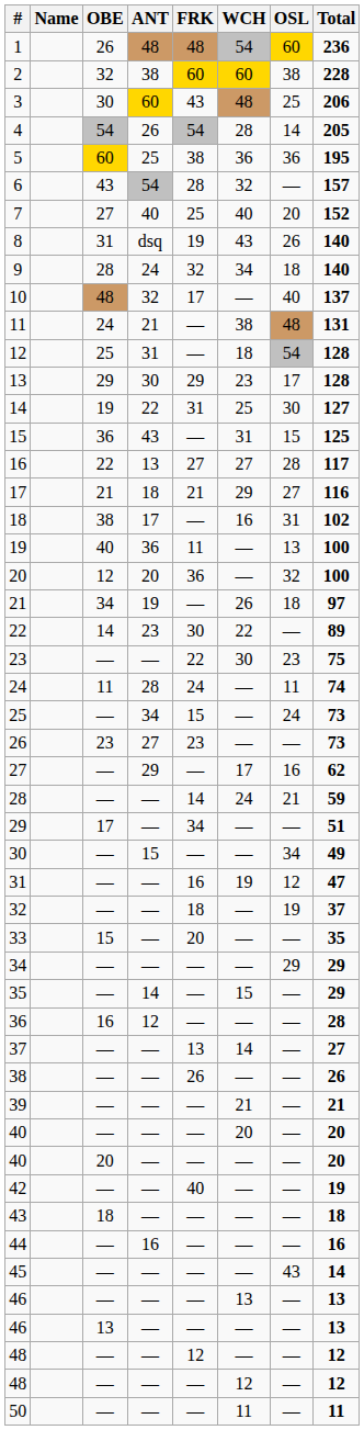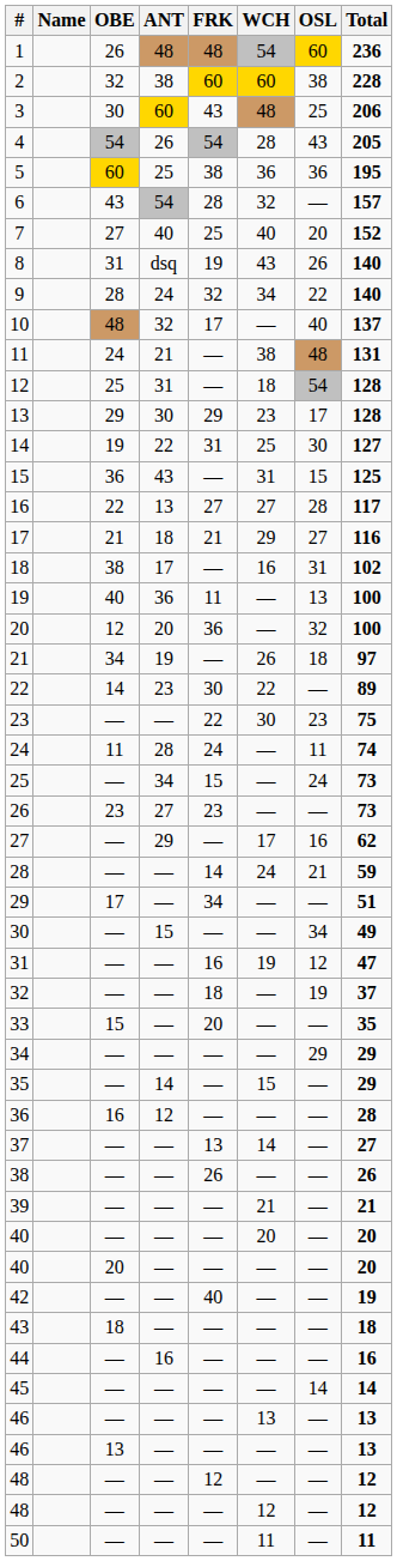 <table class="wikitable sortable" style="text-align:center;">
 <tr>
 <th>#</th>
 <th>Name</th>
 <th>OBE</th>
 <th>ANT</th>
 <th>FRK</th>
 <th>WCH</th>
 <th>OSL</th>
 <th>Total</th>
 </tr>
 <tr>
 <td>1</td>
 <td align="left"></td>
 <td>26</td>
 <td bgcolor=CC9966>48</td>
 <td bgcolor=CC9966>48</td>
 <td bgcolor="silver">54</td>
 <td bgcolor="gold">60</td>
 <td><strong>236</strong></td>
 </tr>
 <tr>
 <td>2</td>
 <td align="left"></td>
 <td>32</td>
 <td>38</td>
 <td bgcolor="gold">60</td>
 <td bgcolor="gold">60</td>
 <td>38</td>
 <td><strong>228</strong></td>
 </tr>
 <tr>
 <td>3</td>
 <td align="left"></td>
 <td>30</td>
 <td bgcolor="gold">60</td>
 <td>43</td>
 <td bgcolor=CC9966>48</td>
 <td>25</td>
 <td><strong>206</strong></td>
 </tr>
 <tr>
 <td>4</td>
 <td align="left"></td>
 <td bgcolor="silver">54</td>
 <td>26</td>
 <td bgcolor="silver">54</td>
 <td>28</td>
-<td>14</td>
+<td>43</td>
 <td><strong>205</strong></td>
 </tr>
 <tr>
 <td>5</td>
 <td align="left"></td>
 <td bgcolor="gold">60</td>
 <td>25</td>
 <td>38</td>
 <td>36</td>
 <td>36</td>
 <td><strong>195</strong></td>
 </tr>
 <tr>
 <td>6</td>
 <td align="left"></td>
 <td>43</td>
 <td bgcolor="silver">54</td>
 <td>28</td>
 <td>32</td>
 <td>—</td>
 <td><strong>157</strong></td>
 </tr>
 <tr>
 <td>7</td>
 <td align="left"></td>
 <td>27</td>
 <td>40</td>
 <td>25</td>
 <td>40</td>
 <td>20</td>
 <td><strong>152</strong></td>
 </tr>
 <tr>
 <td>8</td>
 <td align="left"></td>
 <td>31</td>
 <td>dsq</td>
 <td>19</td>
 <td>43</td>
 <td>26</td>
 <td><strong>140</strong></td>
 </tr>
 <tr>
 <td>9</td>
 <td align="left"></td>
 <td>28</td>
 <td>24</td>
 <td>32</td>
 <td>34</td>
-<td>18</td>
+<td>22</td>
 <td><strong>140</strong></td>
 </tr>
 <tr>
 <td>10</td>
 <td align="left"></td>
 <td bgcolor=CC9966>48</td>
 <td>32</td>
 <td>17</td>
 <td>—</td>
 <td>40</td>
 <td><strong>137</strong></td>
 </tr>
 <tr>
 <td>11</td>
 <td align="left"></td>
 <td>24</td>
 <td>21</td>
 <td>—</td>
 <td>38</td>
 <td bgcolor=CC9966>48</td>
 <td><strong>131</strong></td>
 </tr>
 <tr>
 <td>12</td>
 <td align="left"></td>
 <td>25</td>
 <td>31</td>
 <td>—</td>
 <td>18</td>
 <td bgcolor="silver">54</td>
 <td><strong>128</strong></td>
 </tr>
 <tr>
 <td>13</td>
 <td align="left"></td>
 <td>29</td>
 <td>30</td>
 <td>29</td>
 <td>23</td>
 <td>17</td>
 <td><strong>128</strong></td>
 </tr>
 <tr>
 <td>14</td>
 <td align="left"></td>
 <td>19</td>
 <td>22</td>
 <td>31</td>
 <td>25</td>
 <td>30</td>
 <td><strong>127</strong></td>
 </tr>
 <tr>
 <td>15</td>
 <td align="left"></td>
 <td>36</td>
 <td>43</td>
 <td>—</td>
 <td>31</td>
 <td>15</td>
 <td><strong>125</strong></td>
 </tr>
 <tr>
 <td>16</td>
 <td align="left"></td>
 <td>22</td>
 <td>13</td>
 <td>27</td>
 <td>27</td>
 <td>28</td>
 <td><strong>117</strong></td>
 </tr>
 <tr>
 <td>17</td>
 <td align="left"></td>
 <td>21</td>
 <td>18</td>
 <td>21</td>
 <td>29</td>
 <td>27</td>
 <td><strong>116</strong></td>
 </tr>
 <tr>
 <td>18</td>
 <td align="left"></td>
 <td>38</td>
 <td>17</td>
 <td>—</td>
 <td>16</td>
 <td>31</td>
 <td><strong>102</strong></td>
 </tr>
 <tr>
 <td>19</td>
 <td align="left"></td>
 <td>40</td>
 <td>36</td>
 <td>11</td>
 <td>—</td>
 <td>13</td>
 <td><strong>100</strong></td>
 </tr>
 <tr>
 <td>20</td>
 <td align="left"></td>
 <td>12</td>
 <td>20</td>
 <td>36</td>
 <td>—</td>
 <td>32</td>
 <td><strong>100</strong></td>
 </tr>
 <tr>
 <td>21</td>
 <td align="left"></td>
 <td>34</td>
 <td>19</td>
 <td>—</td>
 <td>26</td>
 <td>18</td>
 <td><strong>97</strong></td>
 </tr>
 <tr>
 <td>22</td>
 <td align="left"></td>
 <td>14</td>
 <td>23</td>
 <td>30</td>
 <td>22</td>
 <td>—</td>
 <td><strong>89</strong></td>
 </tr>
 <tr>
 <td>23</td>
 <td align="left"></td>
 <td>—</td>
 <td>—</td>
 <td>22</td>
 <td>30</td>
 <td>23</td>
 <td><strong>75</strong></td>
 </tr>
 <tr>
 <td>24</td>
 <td align="left"></td>
 <td>11</td>
 <td>28</td>
 <td>24</td>
 <td>—</td>
 <td>11</td>
 <td><strong>74</strong></td>
 </tr>
 <tr>
 <td>25</td>
 <td align="left"></td>
 <td>—</td>
 <td>34</td>
 <td>15</td>
 <td>—</td>
 <td>24</td>
 <td><strong>73</strong></td>
 </tr>
 <tr>
 <td>26</td>
 <td align="left"></td>
 <td>23</td>
 <td>27</td>
 <td>23</td>
 <td>—</td>
 <td>—</td>
 <td><strong>73</strong></td>
 </tr>
 <tr>
 <td>27</td>
 <td align="left"></td>
 <td>—</td>
 <td>29</td>
 <td>—</td>
 <td>17</td>
 <td>16</td>
 <td><strong>62</strong></td>
 </tr>
 <tr>
 <td>28</td>
 <td align="left"></td>
 <td>—</td>
 <td>—</td>
 <td>14</td>
 <td>24</td>
 <td>21</td>
 <td><strong>59</strong></td>
 </tr>
 <tr>
 <td>29</td>
 <td align="left"></td>
 <td>17</td>
 <td>—</td>
 <td>34</td>
 <td>—</td>
 <td>—</td>
 <td><strong>51</strong></td>
 </tr>
 <tr>
 <td>30</td>
 <td align="left"></td>
 <td>—</td>
 <td>15</td>
 <td>—</td>
 <td>—</td>
 <td>34</td>
 <td><strong>49</strong></td>
 </tr>
 <tr>
 <td>31</td>
 <td align="left"></td>
 <td>—</td>
 <td>—</td>
 <td>16</td>
 <td>19</td>
 <td>12</td>
 <td><strong>47</strong></td>
 </tr>
 <tr>
 <td>32</td>
 <td align="left"></td>
 <td>—</td>
 <td>—</td>
 <td>18</td>
 <td>—</td>
 <td>19</td>
 <td><strong>37</strong></td>
 </tr>
 <tr>
 <td>33</td>
 <td align="left"></td>
 <td>15</td>
 <td>—</td>
 <td>20</td>
 <td>—</td>
 <td>—</td>
 <td><strong>35</strong></td>
 </tr>
 <tr>
 <td>34</td>
 <td align="left"></td>
 <td>—</td>
 <td>—</td>
 <td>—</td>
 <td>—</td>
 <td>29</td>
 <td><strong>29</strong></td>
 </tr>
 <tr>
 <td>35</td>
 <td align="left"></td>
 <td>—</td>
 <td>14</td>
 <td>—</td>
 <td>15</td>
 <td>—</td>
 <td><strong>29</strong></td>
 </tr>
 <tr>
 <td>36</td>
 <td align="left"></td>
 <td>16</td>
 <td>12</td>
 <td>—</td>
 <td>—</td>
 <td>—</td>
 <td><strong>28</strong></td>
 </tr>
 <tr>
 <td>37</td>
 <td align="left"></td>
 <td>—</td>
 <td>—</td>
 <td>13</td>
 <td>14</td>
 <td>—</td>
 <td><strong>27</strong></td>
 </tr>
 <tr>
 <td>38</td>
 <td align="left"></td>
 <td>—</td>
 <td>—</td>
 <td>26</td>
 <td>—</td>
 <td>—</td>
 <td><strong>26</strong></td>
 </tr>
 <tr>
 <td>39</td>
 <td align="left"></td>
 <td>—</td>
 <td>—</td>
 <td>—</td>
 <td>21</td>
 <td>—</td>
 <td><strong>21</strong></td>
 </tr>
 <tr>
 <td>40</td>
 <td align="left"></td>
 <td>—</td>
 <td>—</td>
 <td>—</td>
 <td>20</td>
 <td>—</td>
 <td><strong>20</strong></td>
 </tr>
 <tr>
 <td>40</td>
 <td align="left"></td>
 <td>20</td>
 <td>—</td>
 <td>—</td>
 <td>—</td>
 <td>—</td>
 <td><strong>20</strong></td>
 </tr>
 <tr>
 <td>42</td>
 <td align="left"></td>
 <td>—</td>
 <td>—</td>
 <td>40</td>
 <td>—</td>
 <td>—</td>
 <td><strong>19</strong></td>
 </tr>
 <tr>
 <td>43</td>
 <td align="left"></td>
 <td>18</td>
 <td>—</td>
 <td>—</td>
 <td>—</td>
 <td>—</td>
 <td><strong>18</strong></td>
 </tr>
 <tr>
 <td>44</td>
 <td align="left"></td>
 <td>—</td>
 <td>16</td>
 <td>—</td>
 <td>—</td>
 <td>—</td>
 <td><strong>16</strong></td>
 </tr>
 <tr>
 <td>45</td>
 <td align="left"></td>
 <td>—</td>
 <td>—</td>
 <td>—</td>
 <td>—</td>
-<td>43</td>
+<td>14</td>
 <td><strong>14</strong></td>
 </tr>
 <tr>
 <td>46</td>
 <td align="left"></td>
 <td>—</td>
 <td>—</td>
 <td>—</td>
 <td>13</td>
 <td>—</td>
 <td><strong>13</strong></td>
 </tr>
 <tr>
 <td>46</td>
 <td align="left"></td>
 <td>13</td>
 <td>—</td>
 <td>—</td>
 <td>—</td>
 <td>—</td>
 <td><strong>13</strong></td>
 </tr>
 <tr>
 <td>48</td>
 <td align="left"></td>
 <td>—</td>
 <td>—</td>
 <td>12</td>
 <td>—</td>
 <td>—</td>
 <td><strong>12</strong></td>
 </tr>
 <tr>
 <td>48</td>
 <td align="left"></td>
 <td>—</td>
 <td>—</td>
 <td>—</td>
 <td>12</td>
 <td>—</td>
 <td><strong>12</strong></td>
 </tr>
 <tr>
 <td>50</td>
 <td align="left"></td>
 <td>—</td>
 <td>—</td>
 <td>—</td>
 <td>11</td>
 <td>—</td>
 <td><strong>11</strong></td>
 </tr>
 </table>
